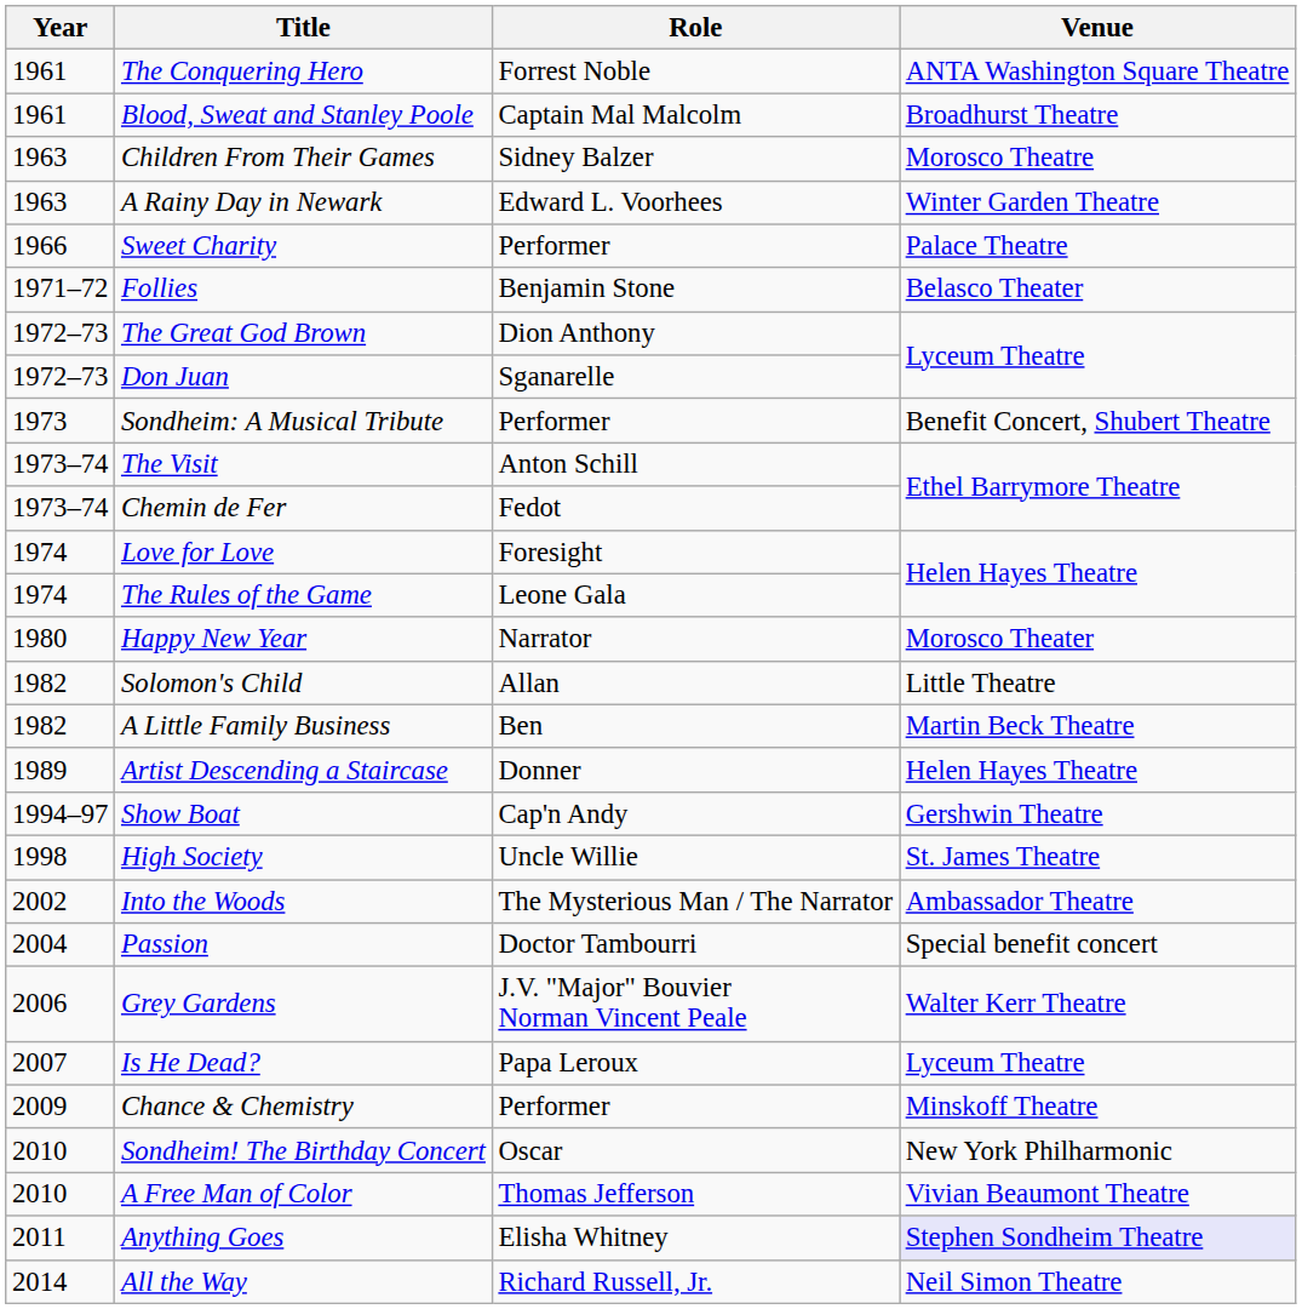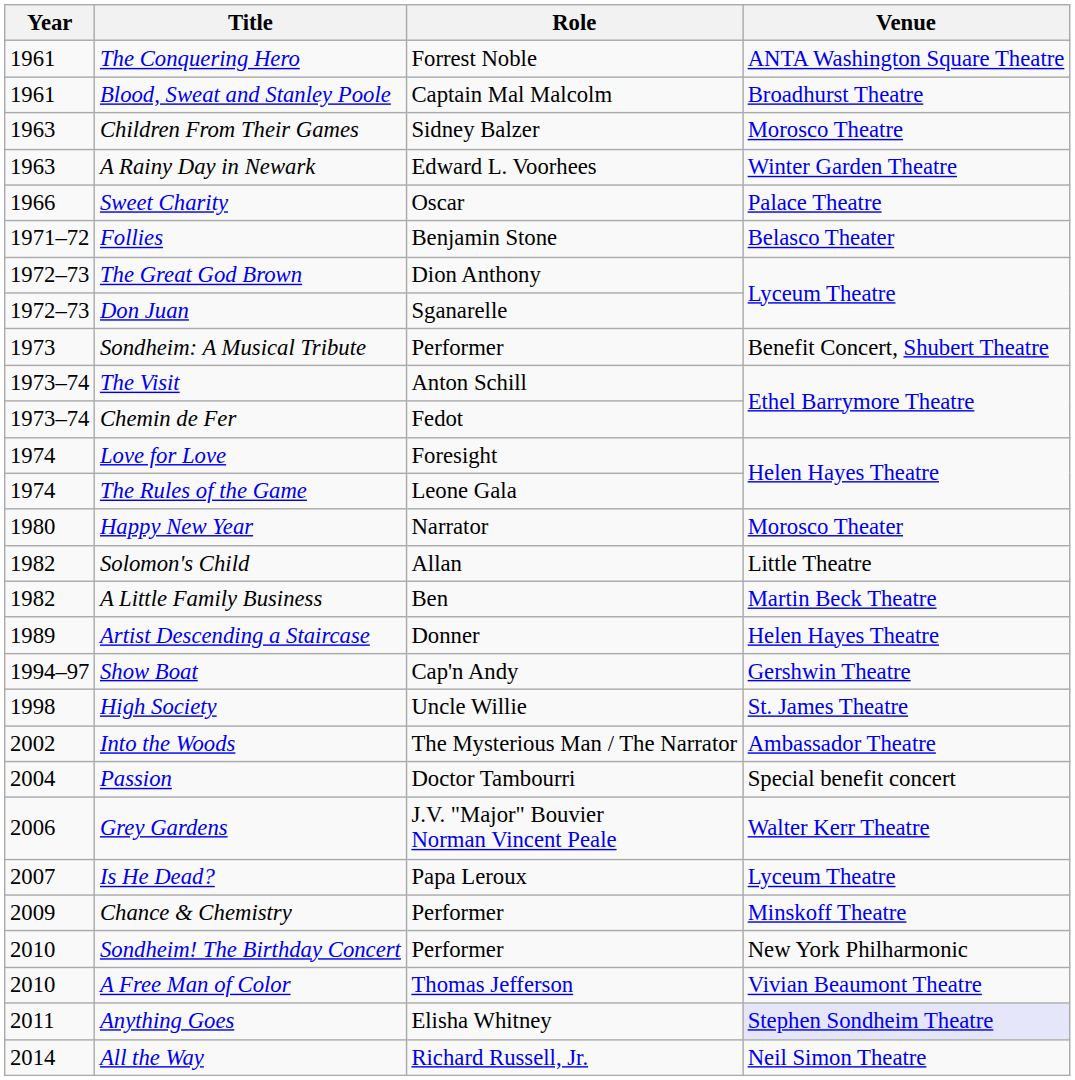 <table class="wikitable sortable">
 <tr>
 <th>Year</th>
 <th>Title</th>
 <th>Role</th>
 <th>Venue</th>
 </tr>
 <tr>
 <td>1961</td>
 <td><em><a href='#'>The Conquering Hero</a></em></td>
 <td>Forrest Noble</td>
 <td><a href='#'>ANTA Washington Square Theatre</a></td>
 </tr>
 <tr>
 <td>1961</td>
 <td><em><a href='#'>Blood, Sweat and Stanley Poole</a></em></td>
 <td>Captain Mal Malcolm</td>
 <td><a href='#'>Broadhurst Theatre</a></td>
 </tr>
 <tr>
 <td>1963</td>
 <td><em>Children From Their Games</em></td>
 <td>Sidney Balzer</td>
 <td><a href='#'>Morosco Theatre</a></td>
 </tr>
 <tr>
 <td>1963</td>
 <td><em>A Rainy Day in Newark</em></td>
 <td>Edward L. Voorhees</td>
 <td><a href='#'>Winter Garden Theatre</a></td>
 </tr>
 <tr>
 <td>1966</td>
 <td><em><a href='#'>Sweet Charity</a></em></td>
-<td>Performer</td>
+<td>Oscar</td>
 <td><a href='#'>Palace Theatre</a></td>
 </tr>
 <tr>
 <td>1971–72</td>
 <td><em><a href='#'>Follies</a></em></td>
 <td>Benjamin Stone</td>
 <td><a href='#'>Belasco Theater</a></td>
 </tr>
 <tr>
 <td>1972–73</td>
 <td><em><a href='#'>The Great God Brown</a></em></td>
 <td>Dion Anthony</td>
 <td rowspan=2><a href='#'>Lyceum Theatre</a></td>
 </tr>
 <tr>
 <td>1972–73</td>
 <td><em><a href='#'>Don Juan</a></em></td>
 <td>Sganarelle</td>
 </tr>
 <tr>
 <td>1973</td>
 <td><em>Sondheim: A Musical Tribute</em></td>
 <td>Performer</td>
 <td>Benefit Concert, <a href='#'>Shubert Theatre</a></td>
 </tr>
 <tr>
 <td>1973–74</td>
 <td><em><a href='#'>The Visit</a></em></td>
 <td>Anton Schill</td>
 <td rowspan=2><a href='#'>Ethel Barrymore Theatre</a></td>
 </tr>
 <tr>
 <td>1973–74</td>
 <td><em>Chemin de Fer</em></td>
 <td>Fedot</td>
 </tr>
 <tr>
 <td>1974</td>
 <td><em><a href='#'>Love for Love</a></em></td>
 <td>Foresight</td>
 <td rowspan=2><a href='#'>Helen Hayes Theatre</a></td>
 </tr>
 <tr>
 <td>1974</td>
 <td><em><a href='#'>The Rules of the Game</a></em></td>
 <td>Leone Gala</td>
 </tr>
 <tr>
 <td>1980</td>
 <td><em><a href='#'>Happy New Year</a></em></td>
 <td>Narrator</td>
 <td><a href='#'>Morosco Theater</a></td>
 </tr>
 <tr>
 <td>1982</td>
 <td><em>Solomon's Child</em></td>
 <td>Allan</td>
 <td>Little Theatre</td>
 </tr>
 <tr>
 <td>1982</td>
 <td><em>A Little Family Business</em></td>
 <td>Ben</td>
 <td><a href='#'>Martin Beck Theatre</a></td>
 </tr>
 <tr>
 <td>1989</td>
 <td><em><a href='#'>Artist Descending a Staircase</a></em></td>
 <td>Donner</td>
 <td><a href='#'>Helen Hayes Theatre</a></td>
 </tr>
 <tr>
 <td>1994–97</td>
 <td><em><a href='#'>Show Boat</a></em></td>
 <td>Cap'n Andy</td>
 <td><a href='#'>Gershwin Theatre</a></td>
 </tr>
 <tr>
 <td>1998</td>
 <td><em><a href='#'>High Society</a></em></td>
 <td>Uncle Willie</td>
 <td><a href='#'>St. James Theatre</a></td>
 </tr>
 <tr>
 <td>2002</td>
 <td><em><a href='#'>Into the Woods</a></em></td>
 <td>The Mysterious Man / The Narrator</td>
 <td><a href='#'>Ambassador Theatre</a></td>
 </tr>
 <tr>
 <td>2004</td>
 <td><em><a href='#'>Passion</a></em></td>
 <td>Doctor Tambourri</td>
 <td>Special benefit concert</td>
 </tr>
 <tr>
 <td>2006</td>
 <td><em><a href='#'>Grey Gardens</a></em></td>
 <td>J.V. "Major" Bouvier <br><a href='#'>Norman Vincent Peale</a></td>
 <td><a href='#'>Walter Kerr Theatre</a></td>
 </tr>
 <tr>
 <td>2007</td>
 <td><em><a href='#'>Is He Dead?</a></em></td>
 <td>Papa Leroux</td>
 <td><a href='#'>Lyceum Theatre</a></td>
 </tr>
 <tr>
 <td>2009</td>
 <td><em>Chance & Chemistry</em></td>
 <td>Performer</td>
 <td><a href='#'>Minskoff Theatre</a></td>
 </tr>
 <tr>
 <td>2010</td>
 <td><em><a href='#'>Sondheim! The Birthday Concert</a></em></td>
-<td>Oscar</td>
+<td>Performer</td>
 <td>New York Philharmonic</td>
 </tr>
 <tr>
 <td>2010</td>
 <td><em><a href='#'>A Free Man of Color</a></em></td>
 <td><a href='#'>Thomas Jefferson</a></td>
 <td><a href='#'>Vivian Beaumont Theatre</a></td>
 </tr>
 <tr>
 <td>2011</td>
 <td><em><a href='#'>Anything Goes</a></em></td>
 <td>Elisha Whitney</td>
 <td style="background: lavender;"><a href='#'>Stephen Sondheim Theatre</a></td>
 </tr>
 <tr>
 <td>2014</td>
 <td><em><a href='#'>All the Way</a></em></td>
 <td><a href='#'>Richard Russell, Jr.</a></td>
 <td><a href='#'>Neil Simon Theatre</a></td>
 </tr>
 </table>
